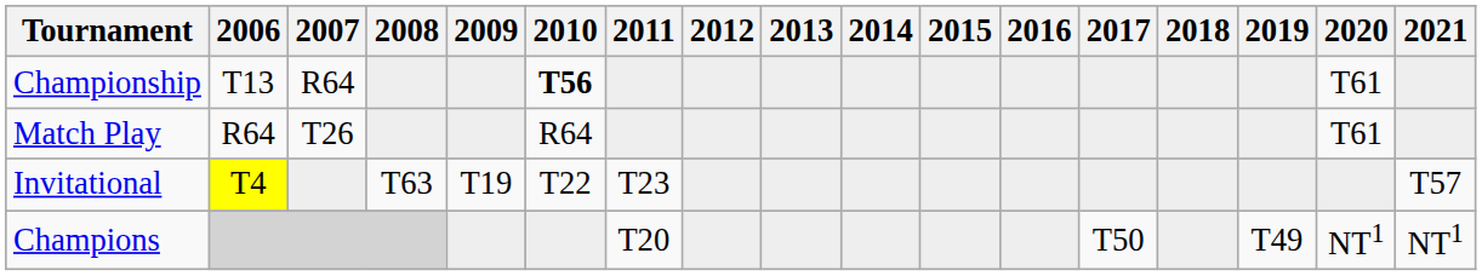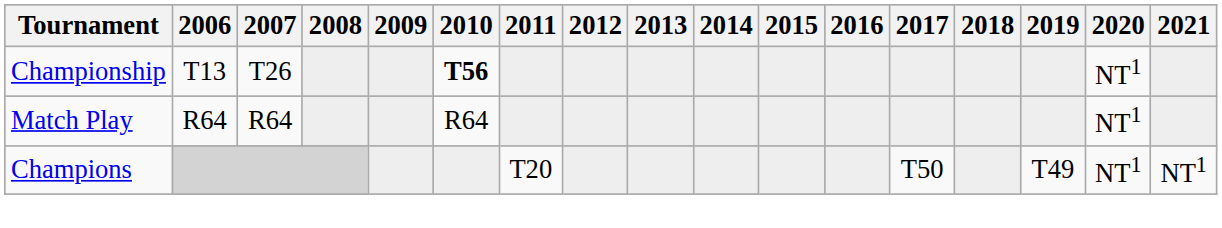 <table class="wikitable" style="text-align:center;">
 <tr>
 <th>Tournament</th>
 <th>2006</th>
 <th>2007</th>
 <th>2008</th>
 <th>2009</th>
 <th>2010</th>
 <th>2011</th>
 <th>2012</th>
 <th>2013</th>
 <th>2014</th>
 <th>2015</th>
 <th>2016</th>
 <th>2017</th>
 <th>2018</th>
 <th>2019</th>
 <th>2020</th>
 <th>2021</th>
 </tr>
 <tr>
 <td align="left"><a href='#'>Championship</a></td>
 <td>T13</td>
-<td>R64</td>
+<td>T26</td>
 <td style="background:#eeeeee;"></td>
 <td style="background:#eeeeee;"></td>
 <td><strong>T56</strong></td>
 <td style="background:#eeeeee;"></td>
 <td style="background:#eeeeee;"></td>
 <td style="background:#eeeeee;"></td>
 <td style="background:#eeeeee;"></td>
 <td style="background:#eeeeee;"></td>
 <td style="background:#eeeeee;"></td>
 <td style="background:#eeeeee;"></td>
 <td style="background:#eeeeee;"></td>
 <td style="background:#eeeeee;"></td>
-<td>T61</td>
+<td>NT<sup>1</sup></td>
 <td style="background:#eeeeee;"></td>
 </tr>
 <tr>
 <td align="left"><a href='#'>Match Play</a></td>
 <td>R64</td>
-<td>T26</td>
+<td>R64</td>
 <td style="background:#eeeeee;"></td>
 <td style="background:#eeeeee;"></td>
 <td>R64</td>
 <td style="background:#eeeeee;"></td>
 <td style="background:#eeeeee;"></td>
 <td style="background:#eeeeee;"></td>
 <td style="background:#eeeeee;"></td>
 <td style="background:#eeeeee;"></td>
 <td style="background:#eeeeee;"></td>
 <td style="background:#eeeeee;"></td>
 <td style="background:#eeeeee;"></td>
 <td style="background:#eeeeee;"></td>
-<td>T61</td>
+<td>NT<sup>1</sup></td>
 <td style="background:#eeeeee;"></td>
-</tr>
-<tr>
-<td align="left"><a href='#'>Invitational</a></td>
-<td style="background:yellow;">T4</td>
-<td style="background:#eeeeee;"></td>
-<td>T63</td>
-<td>T19</td>
-<td>T22</td>
-<td>T23</td>
-<td style="background:#eeeeee;"></td>
-<td style="background:#eeeeee;"></td>
-<td style="background:#eeeeee;"></td>
-<td style="background:#eeeeee;"></td>
-<td style="background:#eeeeee;"></td>
-<td style="background:#eeeeee;"></td>
-<td style="background:#eeeeee;"></td>
-<td style="background:#eeeeee;"></td>
-<td style="background:#eeeeee;"></td>
-<td>T57</td>
 </tr>
 <tr>
 <td align="left"><a href='#'>Champions</a></td>
 <td colspan=3 style="background:#D3D3D3;"></td>
 <td style="background:#eeeeee;"></td>
 <td style="background:#eeeeee;"></td>
 <td>T20</td>
 <td style="background:#eeeeee;"></td>
 <td style="background:#eeeeee;"></td>
 <td style="background:#eeeeee;"></td>
 <td style="background:#eeeeee;"></td>
 <td style="background:#eeeeee;"></td>
 <td>T50</td>
 <td style="background:#eeeeee;"></td>
 <td>T49</td>
 <td>NT<sup>1</sup></td>
 <td>NT<sup>1</sup></td>
 </tr>
 </table>
